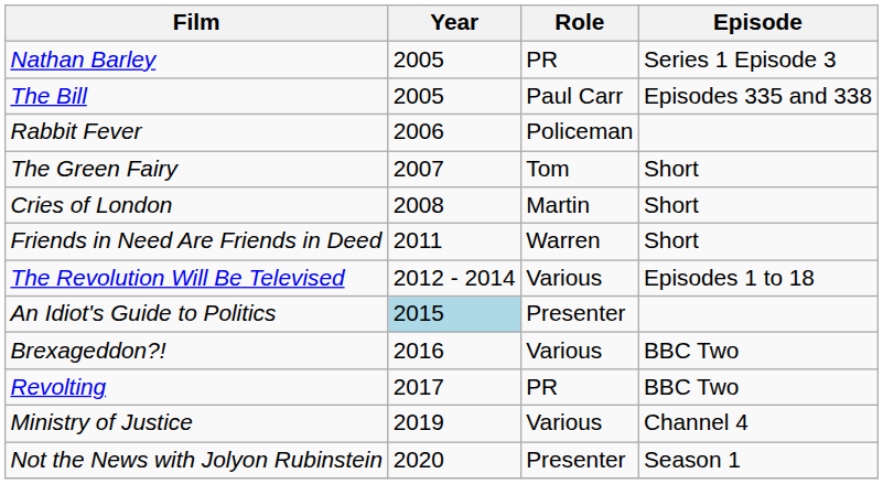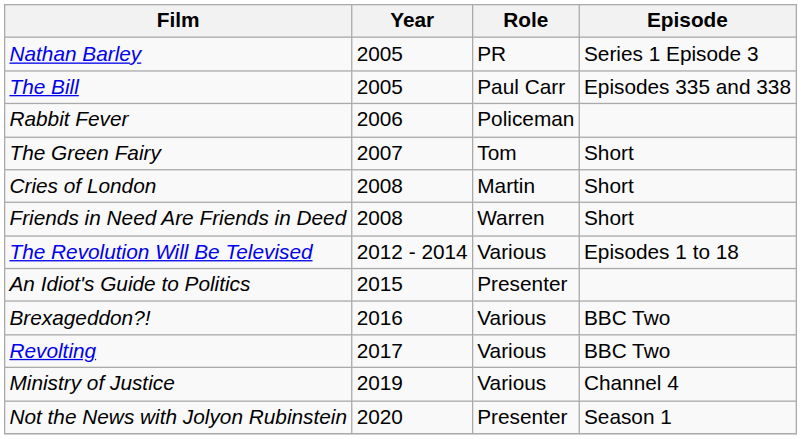 <table class="wikitable">
 <tr>
 <th>Film</th>
 <th>Year</th>
 <th>Role</th>
 <th>Episode</th>
 </tr>
 <tr>
 <td><em><a href='#'>Nathan Barley</a></em></td>
 <td>2005</td>
 <td>PR</td>
 <td>Series 1 Episode 3</td>
 </tr>
 <tr>
 <td><em><a href='#'>The Bill</a></em></td>
 <td>2005</td>
 <td>Paul Carr</td>
 <td>Episodes 335 and 338</td>
 </tr>
 <tr>
 <td><em>Rabbit Fever</em></td>
 <td>2006</td>
 <td>Policeman</td>
 <td></td>
 </tr>
 <tr>
 <td><em>The Green Fairy</em></td>
 <td>2007</td>
 <td>Tom</td>
 <td>Short</td>
 </tr>
 <tr>
 <td><em>Cries of London</em></td>
 <td>2008</td>
 <td>Martin</td>
 <td>Short</td>
 </tr>
 <tr>
 <td><em>Friends in Need Are Friends in Deed</em></td>
-<td>2011</td>
+<td>2008</td>
 <td>Warren</td>
 <td>Short</td>
 </tr>
 <tr>
 <td><em><a href='#'>The Revolution Will Be Televised</a></em></td>
 <td>2012 - 2014</td>
 <td>Various</td>
 <td>Episodes 1 to 18</td>
 </tr>
 <tr>
 <td><em>An Idiot's Guide to Politics</em></td>
-<td style="background: lightblue;">2015</td>
+<td>2015</td>
 <td>Presenter</td>
 <td></td>
 </tr>
 <tr>
 <td><em>Brexageddon?!</em></td>
 <td>2016</td>
 <td>Various</td>
 <td>BBC Two</td>
 </tr>
 <tr>
 <td><em><a href='#'>Revolting</a></em></td>
 <td>2017</td>
-<td>PR</td>
+<td>Various</td>
 <td>BBC Two</td>
 </tr>
 <tr>
 <td><em>Ministry of Justice</em></td>
 <td>2019</td>
 <td>Various</td>
 <td>Channel 4</td>
 </tr>
 <tr>
 <td><em>Not the News with Jolyon Rubinstein</em></td>
 <td>2020</td>
 <td>Presenter</td>
 <td>Season 1</td>
 </tr>
 <tr>
 </tr>
 </table>
